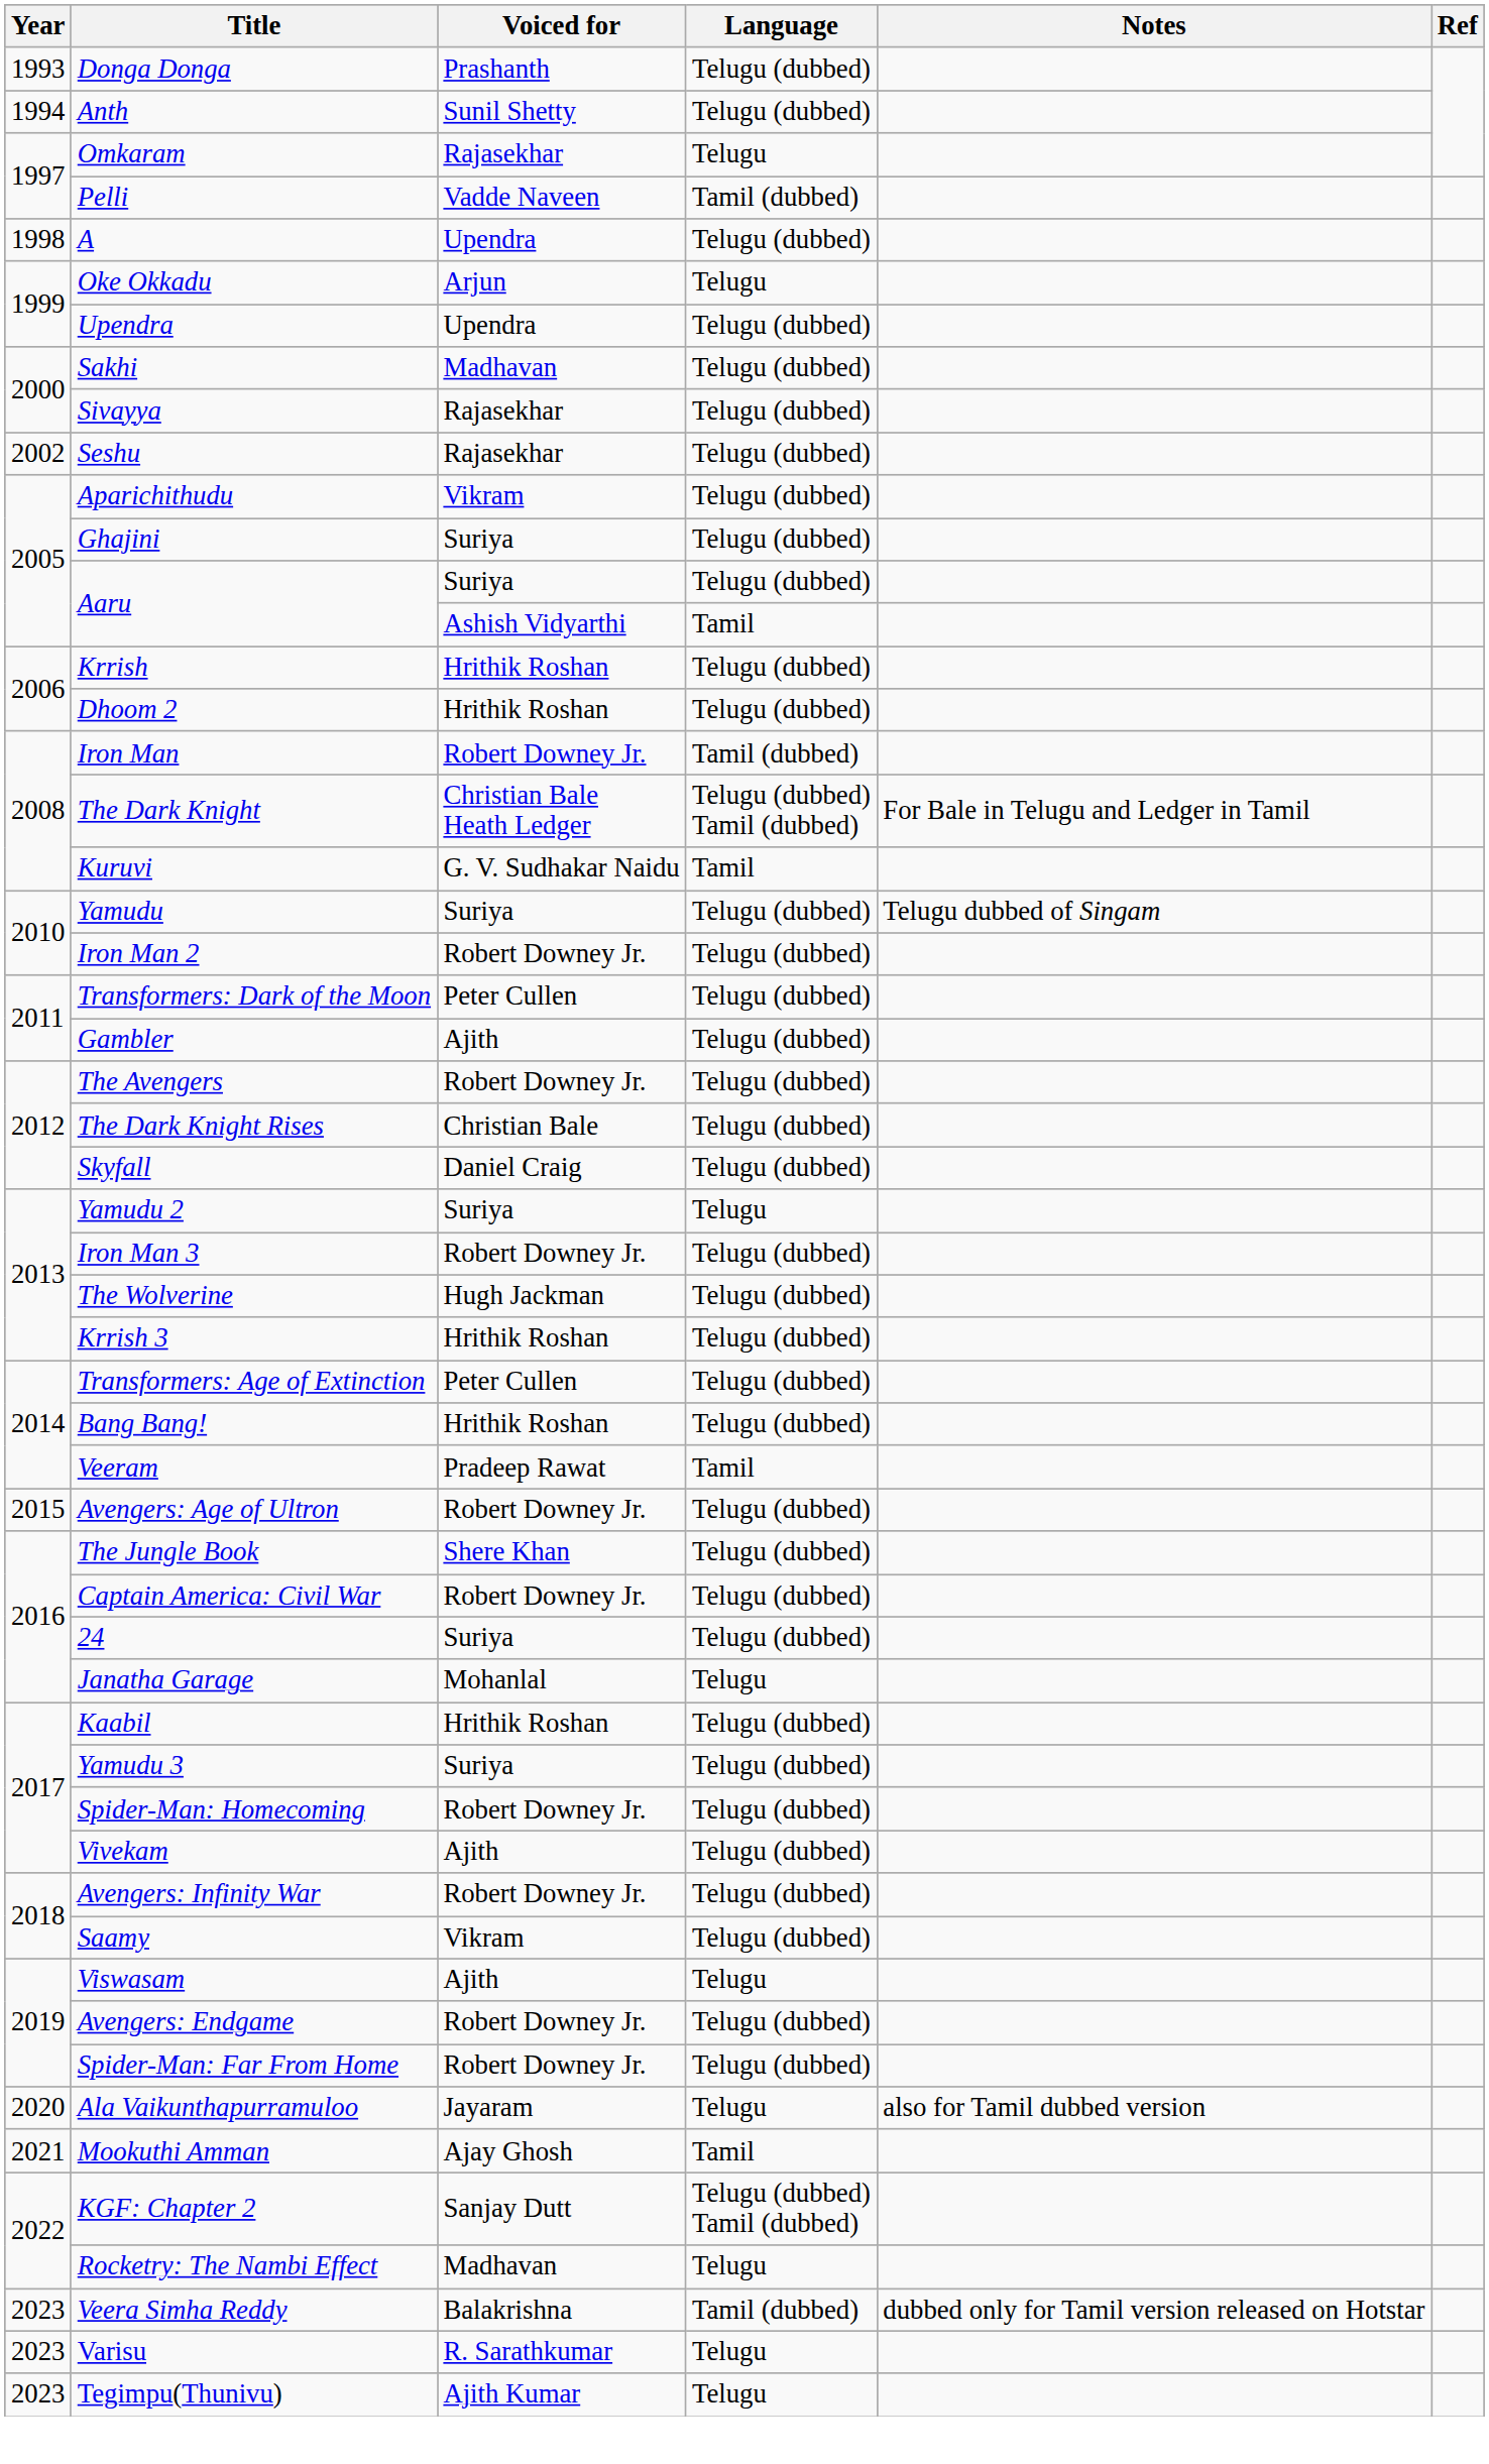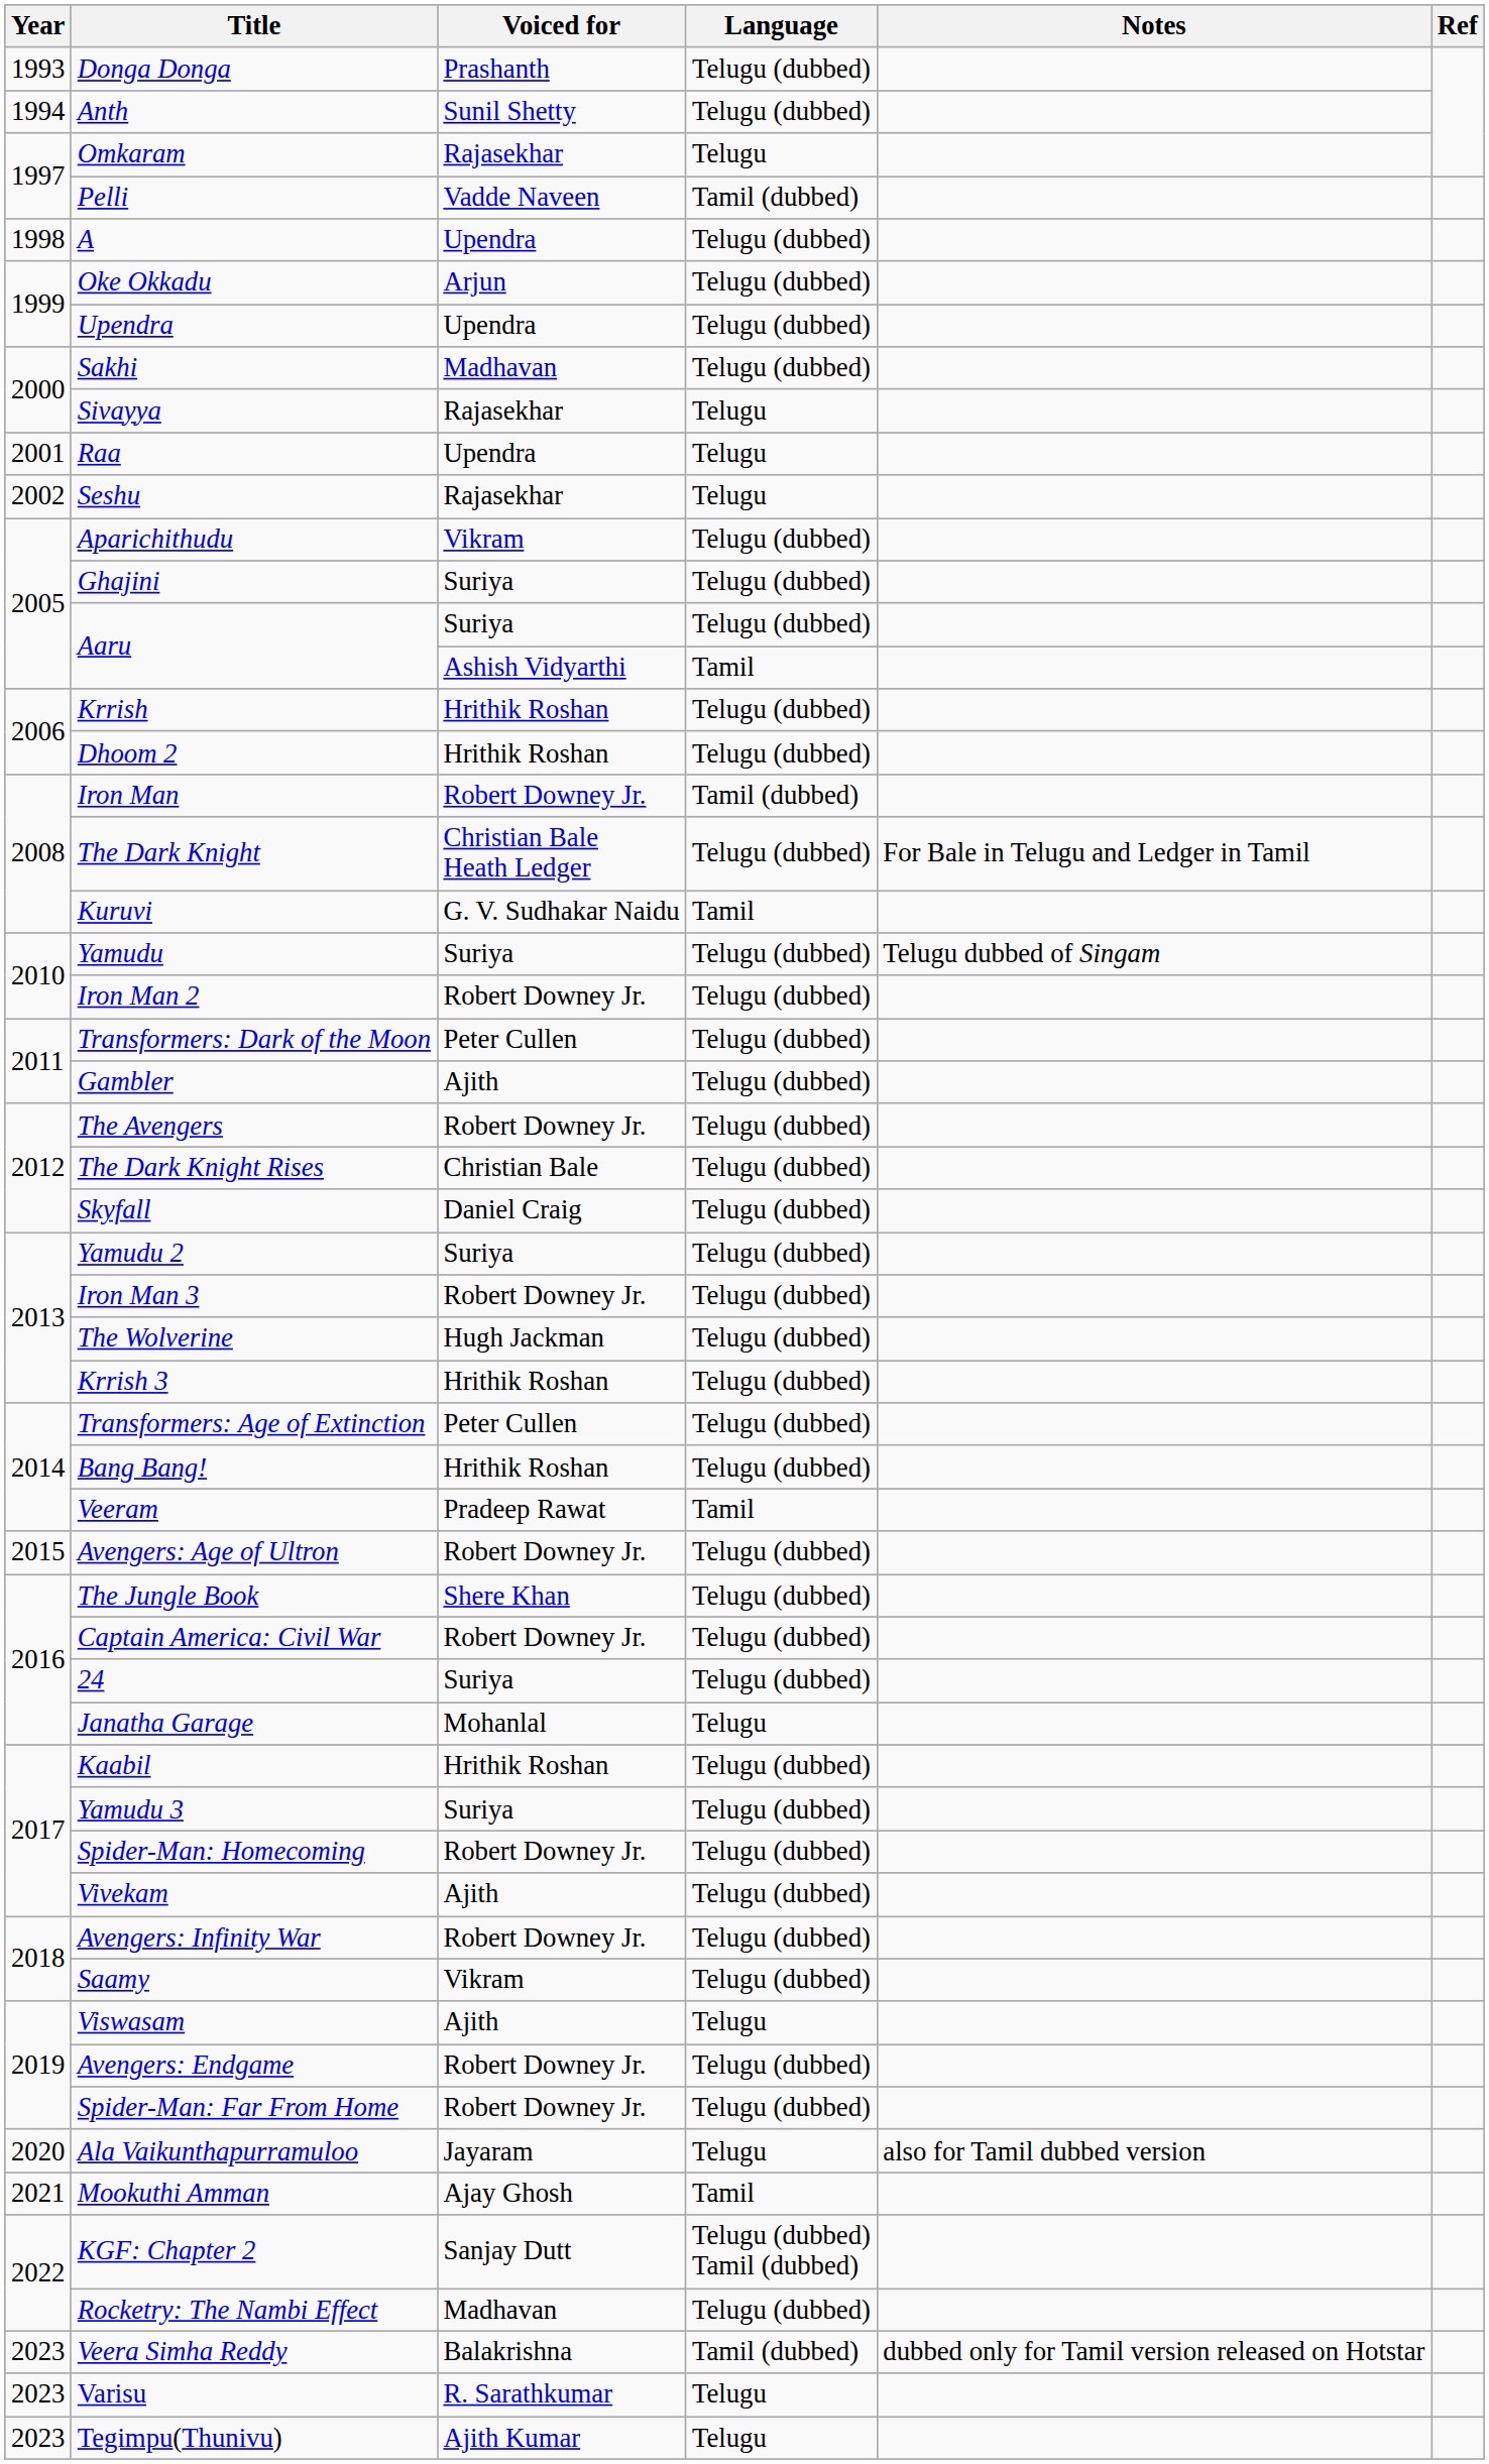 <table class="wikitable sortable">
 <tr>
 <th>Year</th>
 <th>Title</th>
 <th>Voiced for</th>
 <th>Language</th>
 <th class="unsortable">Notes</th>
 <th>Ref</th>
 </tr>
 <tr>
 <td>1993</td>
 <td><a href='#'><em>Donga Donga</em></a></td>
 <td><a href='#'>Prashanth</a></td>
 <td>Telugu (dubbed)</td>
 <td></td>
 <td rowspan="3"></td>
 </tr>
 <tr>
 <td>1994</td>
 <td><em><a href='#'>Anth</a></em></td>
 <td><a href='#'>Sunil Shetty</a></td>
 <td>Telugu (dubbed)</td>
 <td></td>
 </tr>
 <tr>
 <td rowspan="2">1997</td>
 <td><em><a href='#'>Omkaram</a></em></td>
 <td><a href='#'>Rajasekhar</a></td>
 <td>Telugu</td>
 <td></td>
 </tr>
 <tr>
 <td><a href='#'><em>Pelli</em></a></td>
 <td><a href='#'>Vadde Naveen</a></td>
 <td>Tamil (dubbed)</td>
 <td></td>
 <td></td>
 </tr>
 <tr>
 <td>1998</td>
 <td><em><a href='#'>A</a></em></td>
 <td><a href='#'>Upendra</a></td>
 <td>Telugu (dubbed)</td>
 <td></td>
 <td></td>
 </tr>
 <tr>
 <td rowspan="2">1999</td>
 <td><em><a href='#'>Oke Okkadu</a></em></td>
 <td><a href='#'>Arjun</a></td>
-<td>Telugu</td>
+<td>Telugu (dubbed)</td>
 <td></td>
 <td></td>
 </tr>
 <tr>
 <td><em><a href='#'>Upendra</a></em></td>
 <td>Upendra</td>
 <td>Telugu (dubbed)</td>
 <td></td>
 <td></td>
 </tr>
 <tr>
 <td rowspan="2">2000</td>
 <td><em><a href='#'>Sakhi</a></em></td>
 <td><a href='#'>Madhavan</a></td>
 <td>Telugu (dubbed)</td>
 <td></td>
 <td></td>
 </tr>
 <tr>
 <td><em><a href='#'>Sivayya</a></em></td>
 <td>Rajasekhar</td>
-<td>Telugu (dubbed)</td>
+<td>Telugu</td>
+<td></td>
+<td></td>
+</tr>
+<tr>
+<td>2001</td>
+<td><em><a href='#'>Raa</a></em></td>
+<td>Upendra</td>
+<td>Telugu</td>
 <td></td>
 <td></td>
 </tr>
 <tr>
 <td>2002</td>
 <td><em><a href='#'>Seshu</a></em></td>
 <td>Rajasekhar</td>
-<td>Telugu (dubbed)</td>
+<td>Telugu</td>
 <td></td>
 <td></td>
 </tr>
 <tr>
 <td rowspan="4">2005</td>
 <td><em><a href='#'>Aparichithudu</a></em></td>
 <td><a href='#'>Vikram</a></td>
 <td>Telugu (dubbed)</td>
 <td></td>
 <td></td>
 </tr>
 <tr>
 <td><a href='#'><em>Ghajini</em></a></td>
 <td>Suriya</td>
 <td>Telugu (dubbed)</td>
 <td></td>
 <td></td>
 </tr>
 <tr>
 <td rowspan="2"><em><a href='#'>Aaru</a></em></td>
 <td>Suriya</td>
 <td>Telugu (dubbed)</td>
 <td></td>
 <td></td>
 </tr>
 <tr>
 <td><a href='#'>Ashish Vidyarthi</a></td>
 <td>Tamil</td>
 <td></td>
 <td></td>
 </tr>
 <tr>
 <td rowspan="2">2006</td>
 <td><em><a href='#'>Krrish</a></em></td>
 <td><a href='#'>Hrithik Roshan</a></td>
 <td>Telugu (dubbed)</td>
 <td></td>
 <td></td>
 </tr>
 <tr>
 <td><em><a href='#'>Dhoom 2</a></em></td>
 <td>Hrithik Roshan</td>
 <td>Telugu (dubbed)</td>
 <td></td>
 <td></td>
 </tr>
 <tr>
 <td rowspan="3">2008</td>
 <td><em><a href='#'>Iron Man</a></em></td>
 <td><a href='#'>Robert Downey Jr.</a></td>
 <td>Tamil (dubbed)</td>
 <td></td>
 <td></td>
 </tr>
 <tr>
 <td><em><a href='#'>The Dark Knight</a></em></td>
 <td><a href='#'>Christian Bale</a><br><a href='#'>Heath Ledger</a></td>
-<td>Telugu (dubbed)<br>Tamil (dubbed)</td>
+<td>Telugu (dubbed)</td>
 <td>For Bale in Telugu and Ledger in Tamil</td>
 <td></td>
 </tr>
 <tr>
 <td><em><a href='#'>Kuruvi</a></em></td>
 <td>G. V. Sudhakar Naidu</td>
 <td>Tamil</td>
 <td></td>
 </tr>
 <tr>
 <td rowspan="2">2010</td>
 <td><em><a href='#'>Yamudu</a></em></td>
 <td>Suriya</td>
 <td>Telugu (dubbed)</td>
 <td>Telugu dubbed of <em>Singam</em></td>
 <td></td>
 </tr>
 <tr>
 <td><em><a href='#'>Iron Man 2</a></em></td>
 <td>Robert Downey Jr.</td>
 <td>Telugu (dubbed)</td>
 <td></td>
 <td></td>
 </tr>
 <tr>
 <td rowspan="2">2011</td>
 <td><em><a href='#'>Transformers: Dark of the Moon</a></em></td>
 <td>Peter Cullen</td>
 <td>Telugu (dubbed)</td>
 <td></td>
 <td></td>
 </tr>
 <tr>
 <td><em><a href='#'>Gambler</a></em></td>
 <td>Ajith</td>
 <td>Telugu (dubbed)</td>
 <td></td>
 <td></td>
 </tr>
 <tr>
 <td rowspan="3">2012</td>
 <td><em><a href='#'>The Avengers</a></em></td>
 <td>Robert Downey Jr.</td>
 <td>Telugu (dubbed)</td>
 <td></td>
 <td></td>
 </tr>
 <tr>
 <td><em><a href='#'>The Dark Knight Rises</a></em></td>
 <td>Christian Bale</td>
 <td>Telugu (dubbed)</td>
 <td></td>
 <td></td>
 </tr>
 <tr>
 <td><em><a href='#'>Skyfall</a></em></td>
 <td>Daniel Craig</td>
 <td>Telugu (dubbed)</td>
 <td></td>
 <td></td>
 </tr>
 <tr>
 <td rowspan="4">2013</td>
 <td><em><a href='#'>Yamudu 2</a></em></td>
 <td>Suriya</td>
-<td>Telugu</td>
+<td>Telugu (dubbed)</td>
 <td></td>
 <td></td>
 </tr>
 <tr>
 <td><em><a href='#'>Iron Man 3</a></em></td>
 <td>Robert Downey Jr.</td>
 <td>Telugu (dubbed)</td>
 <td></td>
 <td></td>
 </tr>
 <tr>
 <td><em><a href='#'>The Wolverine</a></em></td>
 <td>Hugh Jackman</td>
 <td>Telugu (dubbed)</td>
 <td></td>
 <td></td>
 </tr>
 <tr>
 <td><em><a href='#'>Krrish 3</a></em></td>
 <td>Hrithik Roshan</td>
 <td>Telugu (dubbed)</td>
 <td></td>
 <td></td>
 </tr>
 <tr>
 <td rowspan="3">2014</td>
 <td><em><a href='#'>Transformers: Age of Extinction</a></em></td>
 <td>Peter Cullen</td>
 <td>Telugu (dubbed)</td>
 <td></td>
 <td></td>
 </tr>
 <tr>
 <td><em><a href='#'>Bang Bang!</a></em></td>
 <td>Hrithik Roshan</td>
 <td>Telugu (dubbed)</td>
 <td></td>
 <td></td>
 </tr>
 <tr>
 <td><em><a href='#'>Veeram</a></em></td>
 <td>Pradeep Rawat</td>
 <td>Tamil</td>
 <td></td>
 <td></td>
 </tr>
 <tr>
 <td>2015</td>
 <td><em><a href='#'>Avengers: Age of Ultron</a></em></td>
 <td>Robert Downey Jr.</td>
 <td>Telugu (dubbed)</td>
 <td></td>
 <td></td>
 </tr>
 <tr>
 <td rowspan="4">2016</td>
 <td><a href='#'><em>The Jungle Book</em></a></td>
 <td><a href='#'>Shere Khan</a></td>
 <td>Telugu (dubbed)</td>
 <td></td>
 <td></td>
 </tr>
 <tr>
 <td><em><a href='#'>Captain America: Civil War</a></em></td>
 <td>Robert Downey Jr.</td>
 <td>Telugu (dubbed)</td>
 <td></td>
 <td></td>
 </tr>
 <tr>
 <td><em><a href='#'>24</a></em></td>
 <td>Suriya</td>
 <td>Telugu (dubbed)</td>
 <td></td>
 <td></td>
 </tr>
 <tr>
 <td><em><a href='#'>Janatha Garage</a></em></td>
 <td>Mohanlal</td>
 <td>Telugu</td>
 <td></td>
 <td></td>
 </tr>
 <tr>
 <td rowspan="4">2017</td>
 <td><em><a href='#'>Kaabil</a></em></td>
 <td>Hrithik Roshan</td>
 <td>Telugu (dubbed)</td>
 <td></td>
 <td></td>
 </tr>
 <tr>
 <td><em><a href='#'>Yamudu 3</a></em></td>
 <td>Suriya</td>
 <td>Telugu (dubbed)</td>
 <td></td>
 <td></td>
 </tr>
 <tr>
 <td><em><a href='#'>Spider-Man: Homecoming</a></em></td>
 <td>Robert Downey Jr.</td>
 <td>Telugu (dubbed)</td>
 <td></td>
 <td></td>
 </tr>
 <tr>
 <td><a href='#'><em>Vivekam</em></a></td>
 <td>Ajith</td>
 <td>Telugu (dubbed)</td>
 <td></td>
 <td></td>
 </tr>
 <tr>
 <td rowspan="2">2018</td>
 <td><em><a href='#'>Avengers: Infinity War</a></em></td>
 <td>Robert Downey Jr.</td>
 <td>Telugu (dubbed)</td>
 <td></td>
 <td></td>
 </tr>
 <tr>
 <td><em><a href='#'>Saamy</a></em></td>
 <td>Vikram</td>
 <td>Telugu (dubbed)</td>
 <td></td>
 <td></td>
 </tr>
 <tr>
 <td rowspan="3">2019</td>
 <td><em><a href='#'>Viswasam</a></em></td>
 <td>Ajith</td>
 <td>Telugu</td>
 <td></td>
 <td></td>
 </tr>
 <tr>
 <td><em><a href='#'>Avengers: Endgame</a></em></td>
 <td>Robert Downey Jr.</td>
 <td>Telugu (dubbed)</td>
 <td></td>
 <td></td>
 </tr>
 <tr>
 <td><em><a href='#'>Spider-Man: Far From Home</a></em></td>
 <td>Robert Downey Jr.</td>
 <td>Telugu (dubbed)</td>
 <td></td>
 <td></td>
 </tr>
 <tr>
 <td>2020</td>
 <td><em><a href='#'>Ala Vaikunthapurramuloo</a></em></td>
 <td>Jayaram</td>
 <td>Telugu</td>
 <td>also for Tamil dubbed version</td>
 <td></td>
 </tr>
 <tr>
 <td>2021</td>
 <td><em><a href='#'>Mookuthi Amman</a></em></td>
 <td>Ajay Ghosh</td>
 <td>Tamil</td>
 <td></td>
 <td></td>
 </tr>
 <tr>
 <td rowspan="2">2022</td>
 <td><em><a href='#'>KGF: Chapter 2</a></em></td>
 <td>Sanjay Dutt</td>
 <td>Telugu (dubbed)<br>Tamil (dubbed)</td>
 <td></td>
 <td></td>
 </tr>
 <tr>
 <td><em><a href='#'>Rocketry: The Nambi Effect</a></em></td>
 <td>Madhavan</td>
-<td>Telugu</td>
+<td>Telugu (dubbed)</td>
 <td></td>
 <td></td>
 </tr>
 <tr>
 <td>2023</td>
 <td><em><a href='#'>Veera Simha Reddy</a></em></td>
 <td>Balakrishna</td>
 <td>Tamil (dubbed)</td>
 <td>dubbed only for Tamil version released on Hotstar</td>
 <td></td>
 </tr>
 <tr>
 <td>2023</td>
 <td><a href='#'>Varisu</a></td>
 <td><a href='#'>R. Sarathkumar</a></td>
 <td>Telugu</td>
 <td></td>
 <td></td>
 </tr>
 <tr>
 <td>2023</td>
 <td><a href='#'>Tegimpu</a>(<a href='#'>Thunivu</a>)</td>
 <td><a href='#'>Ajith Kumar</a></td>
 <td>Telugu</td>
 <td></td>
 <td></td>
 </tr>
 </table>
